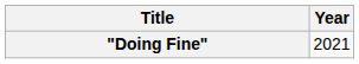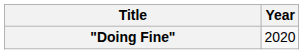 <table class="wikitable plainrowheaders" style="text-align:center">
 <tr>
 <th style="width:18em;">Title</th>
 <th>Year</th>
 </tr>
 <tr>
 <th scope="row">"Doing Fine"<br></th>
-<td>2021</td>
+<td>2020</td>
 </tr>
 </table>
